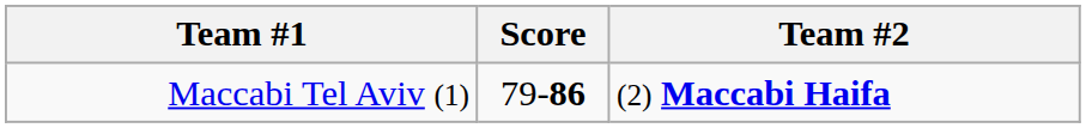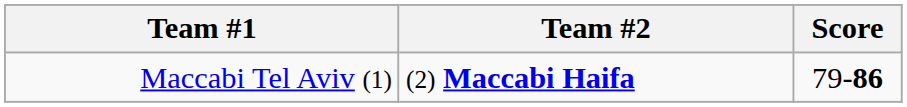 <table class=wikitable style="text-align:center">
 <tr>
 <th width=200>Team #1</th>
+<th width=200>Team #2</th>
 <th width=50>Score</th>
-<th width=200>Team #2</th>
 </tr>
 <tr>
 <td align=right><a href='#'>Maccabi Tel Aviv</a> <small>(1)</small></td>
+<td align=left><small>(2)</small> <strong><a href='#'>Maccabi Haifa</a></strong></td>
 <td>79-<strong>86</strong></td>
-<td align=left><small>(2)</small> <strong><a href='#'>Maccabi Haifa</a></strong></td>
 </tr>
 </table>
